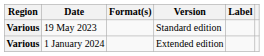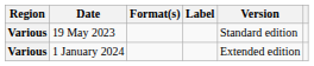 <table class="wikitable plainrowheaders">
 <tr>
 <th scope="col">Region</th>
 <th scope="col">Date</th>
 <th scope="col">Format(s)</th>
+<th scope="col">Label</th>
 <th scope="col">Version</th>
-<th scope="col">Label</th>
 <th scope="col"></th>
 </tr>
 <tr>
 <th scope="row">Various</th>
 <td>19 May 2023</td>
 <td></td>
+<td></td>
 <td>Standard edition</td>
-<td></td>
 <td style="text-align:center;"></td>
 </tr>
 <tr>
 <th scope="row">Various</th>
 <td>1 January 2024</td>
 <td></td>
+<td></td>
 <td>Extended edition</td>
-<td></td>
 <td style="text-align:center;"></td>
 </tr>
 </table>
